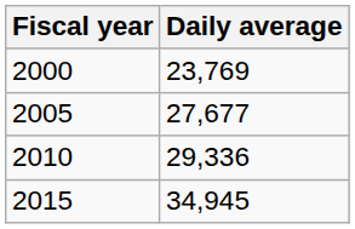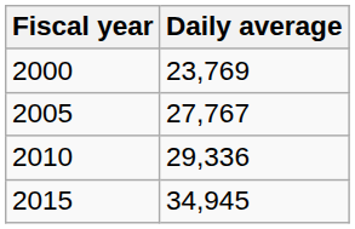 <table class="wikitable">
 <tr>
 <th>Fiscal year</th>
 <th>Daily average</th>
 </tr>
 <tr>
 <td>2000</td>
 <td>23,769</td>
 </tr>
 <tr>
 <td>2005</td>
-<td>27,677</td>
+<td>27,767</td>
 </tr>
 <tr>
 <td>2010</td>
 <td>29,336</td>
 </tr>
 <tr>
 <td>2015</td>
 <td>34,945</td>
 </tr>
 </table>
